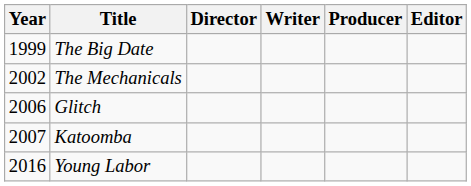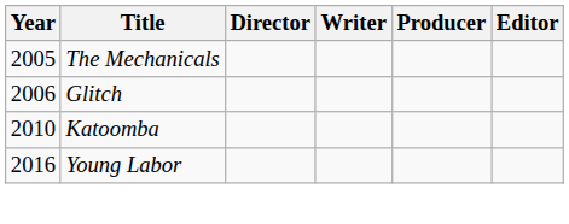 <table class="wikitable">
 <tr>
 <th>Year</th>
 <th>Title</th>
 <th>Director</th>
 <th>Writer</th>
 <th>Producer</th>
 <th>Editor</th>
 </tr>
 <tr>
-<td>1999</td>
-<td><em>The Big Date</em></td>
-<td></td>
-<td></td>
-<td></td>
-<td></td>
-</tr>
-<tr>
-<td>2002</td>
+<td>2005</td>
 <td><em>The Mechanicals</em></td>
 <td></td>
 <td></td>
 <td></td>
 <td></td>
 </tr>
 <tr>
 <td>2006</td>
 <td><em>Glitch</em></td>
 <td></td>
 <td></td>
 <td></td>
 <td></td>
 </tr>
 <tr>
-<td>2007</td>
+<td>2010</td>
 <td><em>Katoomba</em></td>
 <td></td>
 <td></td>
 <td></td>
 <td></td>
 </tr>
 <tr>
 <td>2016</td>
 <td><em>Young Labor</em></td>
 <td></td>
 <td></td>
 <td></td>
 <td></td>
 </tr>
 </table>
